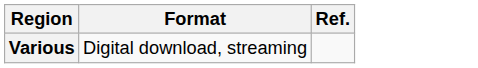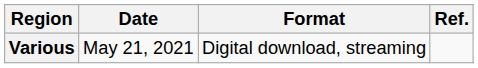 <table class="wikitable plainrowheaders">
 <tr>
 <th>Region</th>
+<th>Date</th>
 <th>Format</th>
 <th>Ref.</th>
 </tr>
 <tr>
 <th scope="row">Various</th>
+<td>May 21, 2021</td>
 <td>Digital download, streaming</td>
 <td></td>
 </tr>
 </table>
